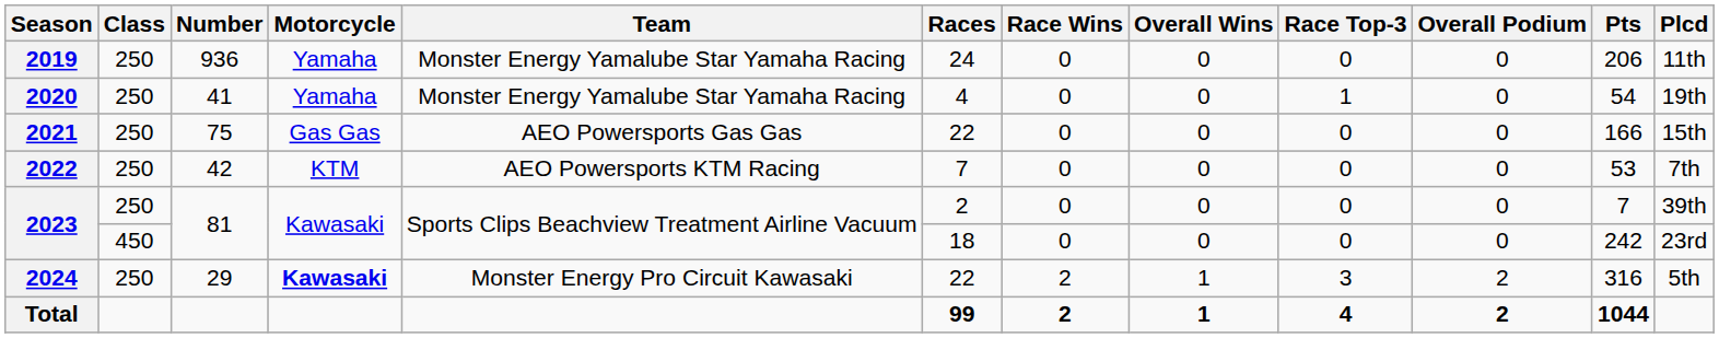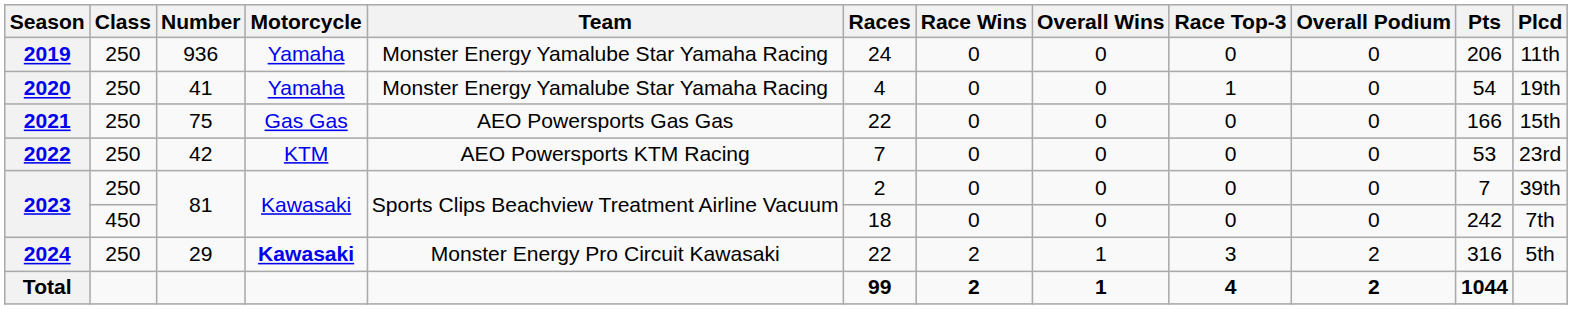 <table class="wikitable" style="font-size: 85%; text-align:center">
 <tr>
 <th>Season</th>
 <th>Class</th>
 <th>Number</th>
 <th>Motorcycle</th>
 <th>Team</th>
 <th>Races</th>
 <th>Race Wins</th>
 <th>Overall Wins</th>
 <th>Race Top-3</th>
 <th>Overall Podium</th>
 <th>Pts</th>
 <th>Plcd</th>
 </tr>
 <tr>
 <th><a href='#'>2019</a></th>
 <td>250</td>
 <td>936</td>
 <td><a href='#'>Yamaha</a></td>
 <td>Monster Energy Yamalube Star Yamaha Racing</td>
 <td>24</td>
 <td>0</td>
 <td>0</td>
 <td>0</td>
 <td>0</td>
 <td>206</td>
 <td>11th</td>
 </tr>
 <tr>
 <th><a href='#'>2020</a></th>
 <td>250</td>
 <td>41</td>
 <td><a href='#'>Yamaha</a></td>
 <td>Monster Energy Yamalube Star Yamaha Racing</td>
 <td>4</td>
 <td>0</td>
 <td>0</td>
 <td>1</td>
 <td>0</td>
 <td>54</td>
 <td>19th</td>
 </tr>
 <tr>
 <th><a href='#'>2021</a></th>
 <td>250</td>
 <td>75</td>
 <td><a href='#'>Gas Gas</a></td>
 <td>AEO Powersports Gas Gas</td>
 <td>22</td>
 <td>0</td>
 <td>0</td>
 <td>0</td>
 <td>0</td>
 <td>166</td>
 <td>15th</td>
 </tr>
 <tr>
 <th><a href='#'>2022</a></th>
 <td>250</td>
 <td>42</td>
 <td><a href='#'>KTM</a></td>
 <td>AEO Powersports KTM Racing</td>
 <td>7</td>
 <td>0</td>
 <td>0</td>
 <td>0</td>
 <td>0</td>
 <td>53</td>
-<td>7th</td>
+<td>23rd</td>
 </tr>
 <tr>
 <th rowspan=2><a href='#'>2023</a></th>
 <td>250</td>
 <td rowspan=2>81</td>
 <td rowspan=2><a href='#'>Kawasaki</a></td>
 <td rowspan=2>Sports Clips Beachview Treatment Airline Vacuum</td>
 <td>2</td>
 <td>0</td>
 <td>0</td>
 <td>0</td>
 <td>0</td>
 <td>7</td>
 <td>39th</td>
 </tr>
 <tr>
 <td>450</td>
 <td>18</td>
 <td>0</td>
 <td>0</td>
 <td>0</td>
 <td>0</td>
 <td>242</td>
-<td>23rd</td>
+<td>7th</td>
 </tr>
 <tr>
 <th><a href='#'>2024</a></th>
 <td>250</td>
 <td>29</td>
 <td><strong><a href='#'>Kawasaki</a></strong></td>
 <td>Monster Energy Pro Circuit Kawasaki</td>
 <td>22</td>
 <td>2</td>
 <td>1</td>
 <td>3</td>
 <td>2</td>
 <td>316</td>
 <td>5th</td>
 </tr>
 <tr>
 <th>Total</th>
 <td></td>
 <td></td>
 <td></td>
 <td></td>
 <td><strong>99</strong></td>
 <td><strong>2</strong></td>
 <td><strong>1</strong></td>
 <td><strong>4</strong></td>
 <td><strong>2</strong></td>
 <td><strong>1044</strong></td>
 <td></td>
 </tr>
 </table>
